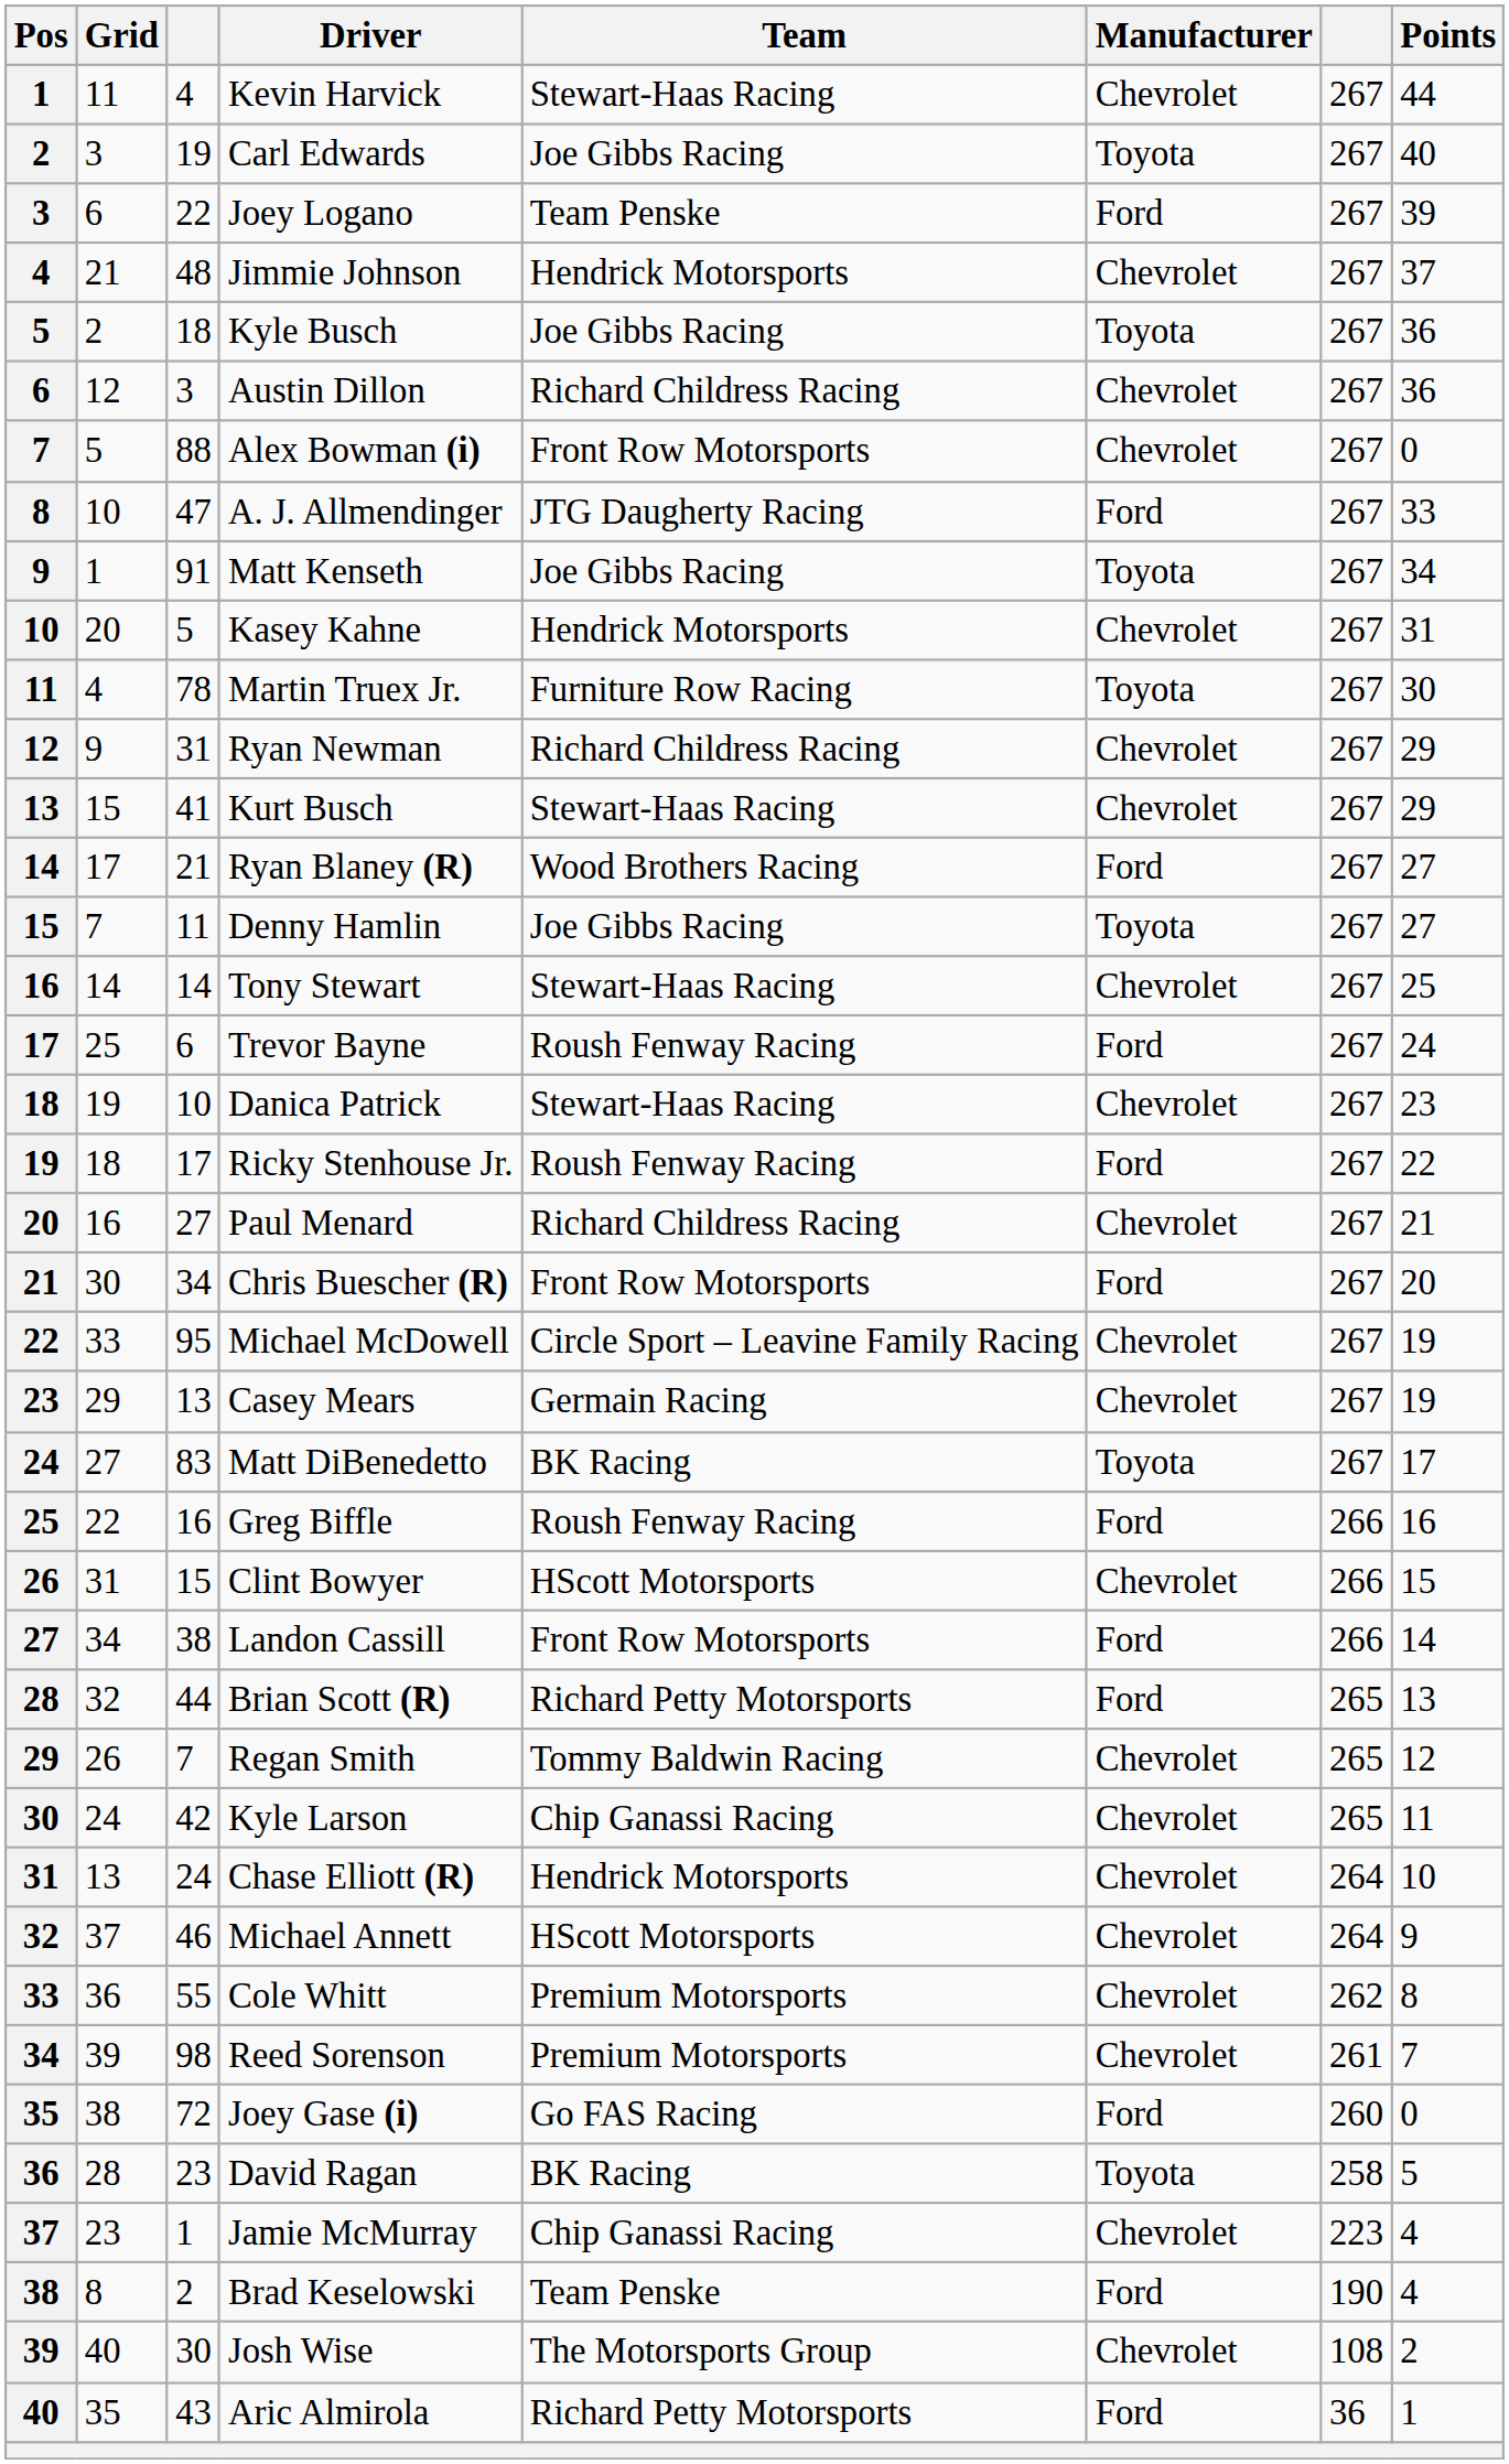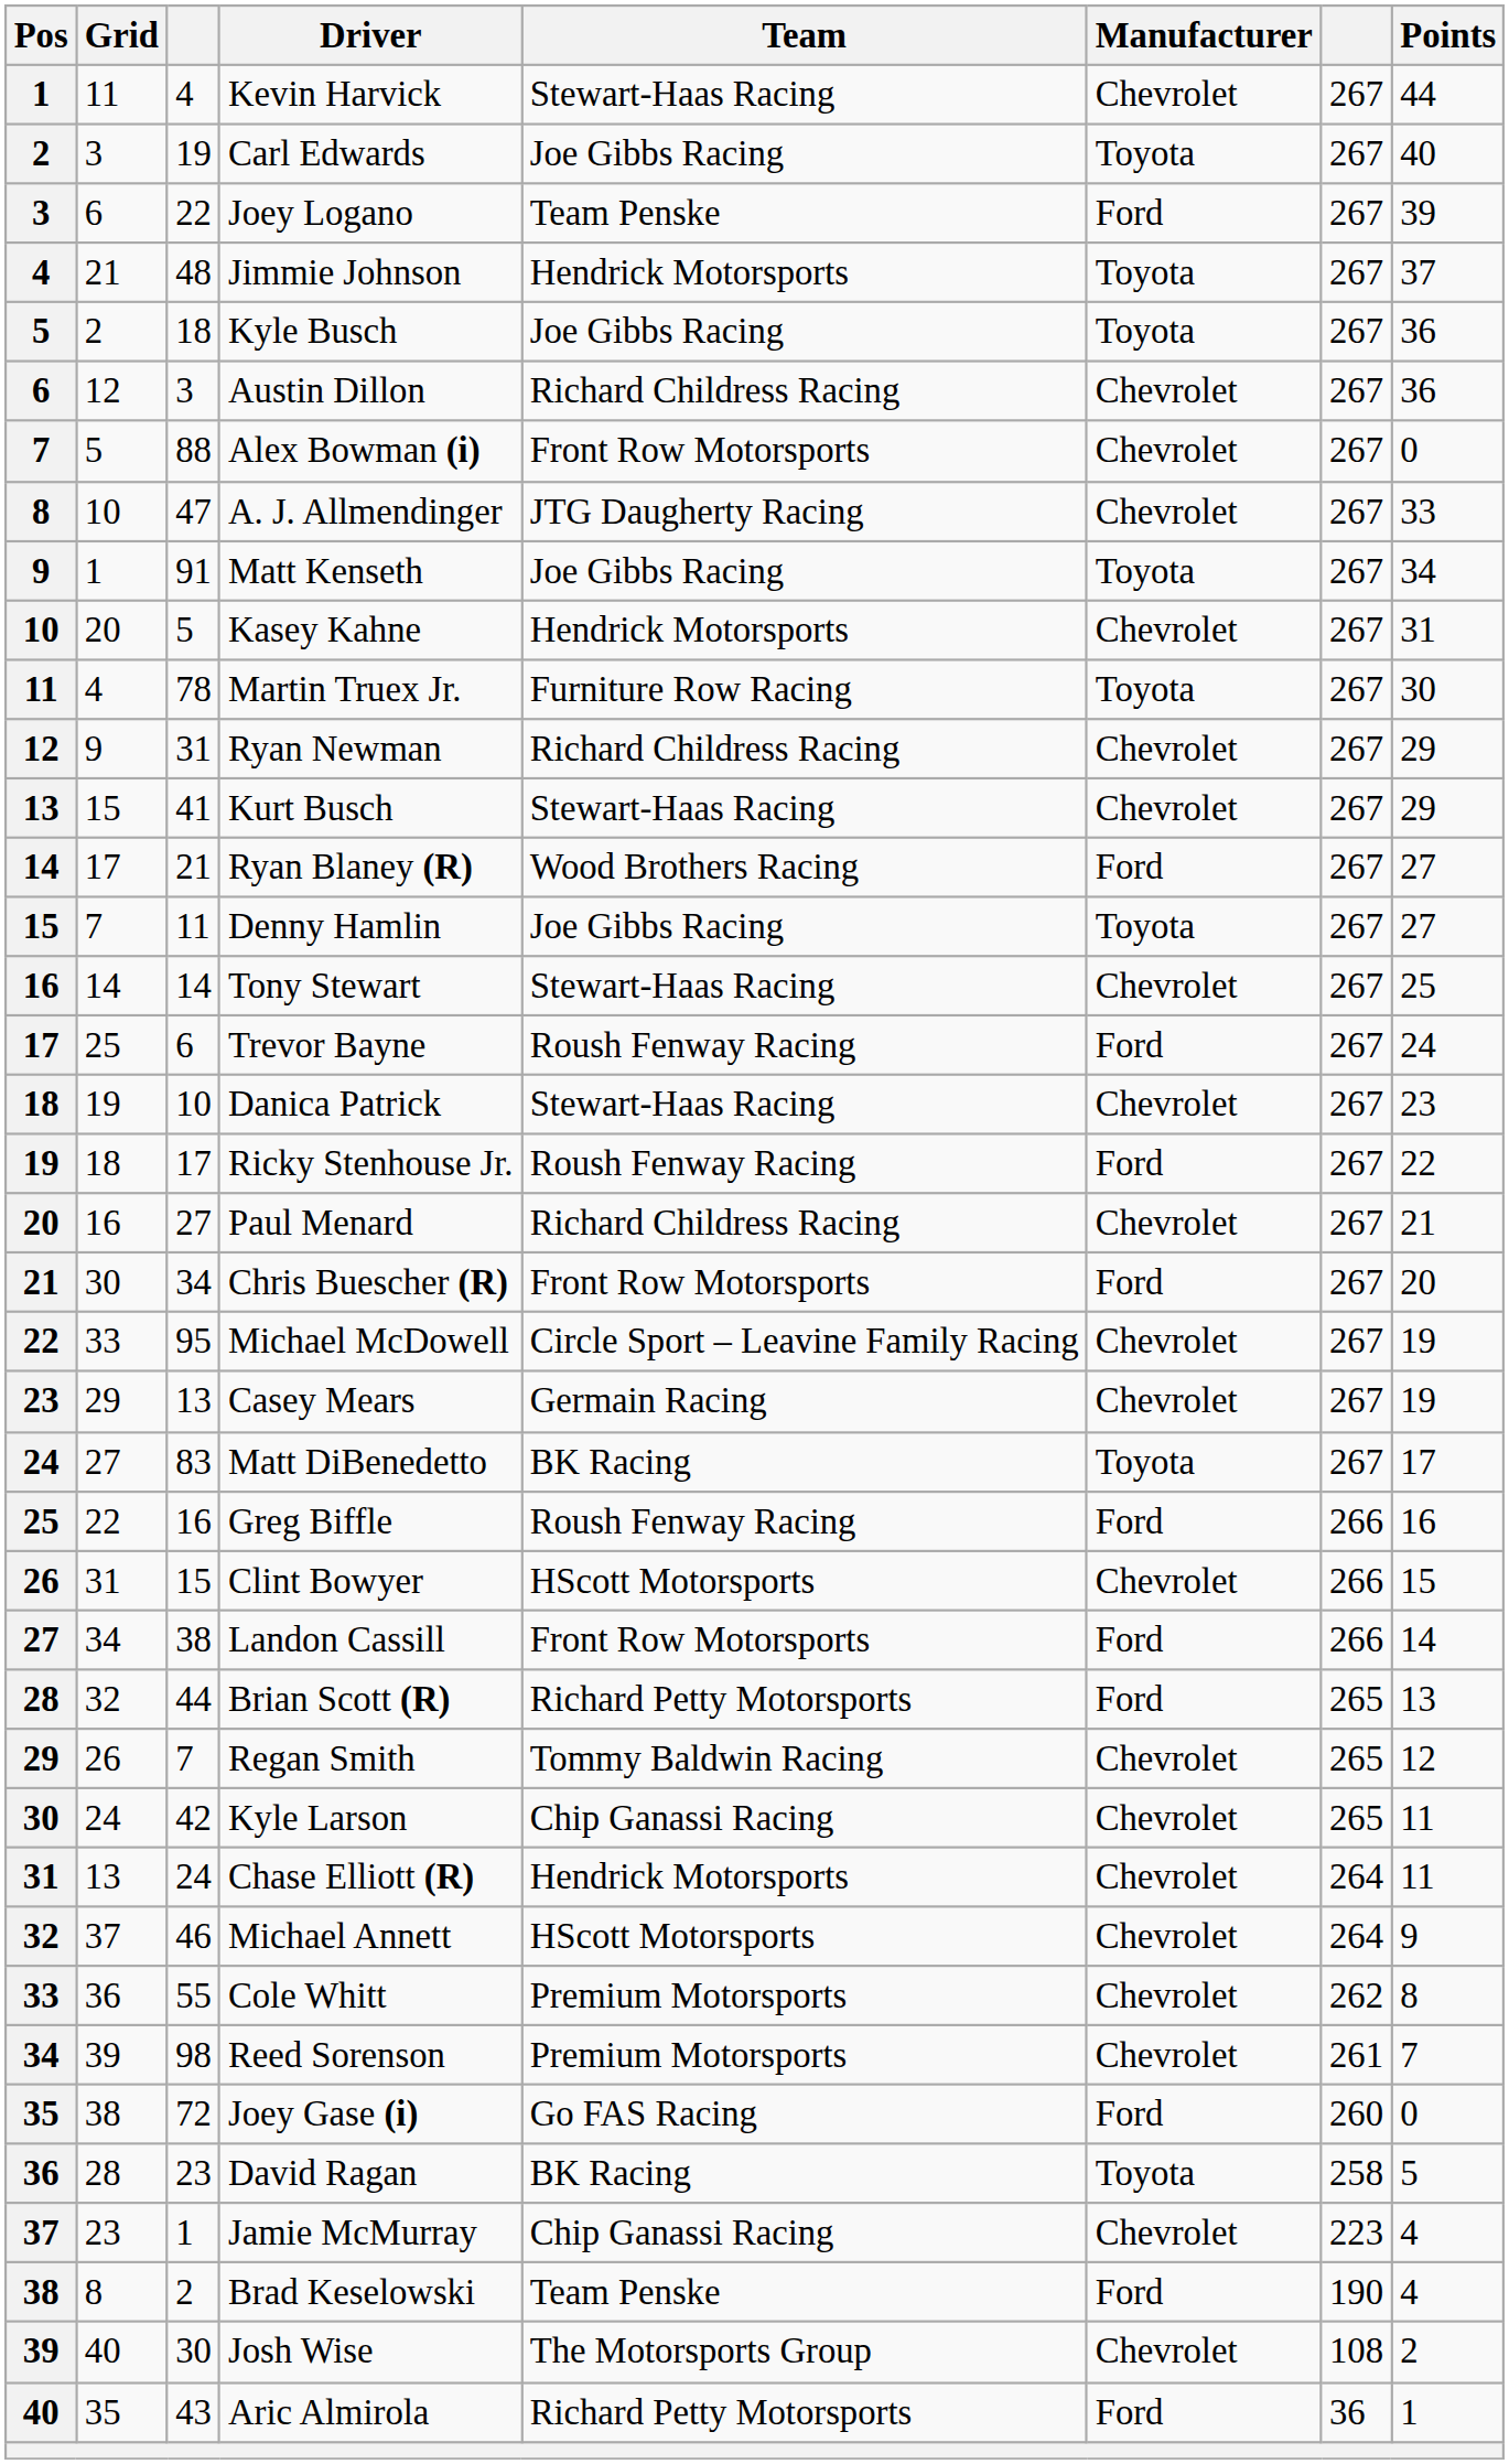 <table class="wikitable" style="font-size:95%">
 <tr>
 <th>Pos</th>
 <th>Grid</th>
 <th></th>
 <th>Driver</th>
 <th>Team</th>
 <th>Manufacturer</th>
 <th></th>
 <th>Points</th>
 </tr>
 <tr>
 <th scope="row">1</th>
 <td>11</td>
 <td>4</td>
 <td>Kevin Harvick</td>
 <td>Stewart-Haas Racing</td>
 <td>Chevrolet</td>
 <td>267</td>
 <td>44</td>
 </tr>
 <tr>
 <th scope="row">2</th>
 <td>3</td>
 <td>19</td>
 <td>Carl Edwards</td>
 <td>Joe Gibbs Racing</td>
 <td>Toyota</td>
 <td>267</td>
 <td>40</td>
 </tr>
 <tr>
 <th scope="row">3</th>
 <td>6</td>
 <td>22</td>
 <td>Joey Logano</td>
 <td>Team Penske</td>
 <td>Ford</td>
 <td>267</td>
 <td>39</td>
 </tr>
 <tr>
 <th scope="row">4</th>
 <td>21</td>
 <td>48</td>
 <td>Jimmie Johnson</td>
 <td>Hendrick Motorsports</td>
-<td>Chevrolet</td>
+<td>Toyota</td>
 <td>267</td>
 <td>37</td>
 </tr>
 <tr>
 <th scope="row">5</th>
 <td>2</td>
 <td>18</td>
 <td>Kyle Busch</td>
 <td>Joe Gibbs Racing</td>
 <td>Toyota</td>
 <td>267</td>
 <td>36</td>
 </tr>
 <tr>
 <th scope="row">6</th>
 <td>12</td>
 <td>3</td>
 <td>Austin Dillon</td>
 <td>Richard Childress Racing</td>
 <td>Chevrolet</td>
 <td>267</td>
 <td>36</td>
 </tr>
 <tr>
 <th scope="row">7</th>
 <td>5</td>
 <td>88</td>
 <td>Alex Bowman <strong>(i)</strong></td>
 <td>Front Row Motorsports</td>
 <td>Chevrolet</td>
 <td>267</td>
 <td>0</td>
 </tr>
 <tr>
 <th scope="row">8</th>
 <td>10</td>
 <td>47</td>
 <td>A. J. Allmendinger</td>
 <td>JTG Daugherty Racing</td>
-<td>Ford</td>
+<td>Chevrolet</td>
 <td>267</td>
 <td>33</td>
 </tr>
 <tr>
 <th scope="row">9</th>
 <td>1</td>
 <td>91</td>
 <td>Matt Kenseth</td>
 <td>Joe Gibbs Racing</td>
 <td>Toyota</td>
 <td>267</td>
 <td>34</td>
 </tr>
 <tr>
 <th scope="row">10</th>
 <td>20</td>
 <td>5</td>
 <td>Kasey Kahne</td>
 <td>Hendrick Motorsports</td>
 <td>Chevrolet</td>
 <td>267</td>
 <td>31</td>
 </tr>
 <tr>
 <th scope="row">11</th>
 <td>4</td>
 <td>78</td>
 <td>Martin Truex Jr.</td>
 <td>Furniture Row Racing</td>
 <td>Toyota</td>
 <td>267</td>
 <td>30</td>
 </tr>
 <tr>
 <th scope="row">12</th>
 <td>9</td>
 <td>31</td>
 <td>Ryan Newman</td>
 <td>Richard Childress Racing</td>
 <td>Chevrolet</td>
 <td>267</td>
 <td>29</td>
 </tr>
 <tr>
 <th scope="row">13</th>
 <td>15</td>
 <td>41</td>
 <td>Kurt Busch</td>
 <td>Stewart-Haas Racing</td>
 <td>Chevrolet</td>
 <td>267</td>
 <td>29</td>
 </tr>
 <tr>
 <th scope="row">14</th>
 <td>17</td>
 <td>21</td>
 <td>Ryan Blaney <strong>(R)</strong></td>
 <td>Wood Brothers Racing</td>
 <td>Ford</td>
 <td>267</td>
 <td>27</td>
 </tr>
 <tr>
 <th scope="row">15</th>
 <td>7</td>
 <td>11</td>
 <td>Denny Hamlin</td>
 <td>Joe Gibbs Racing</td>
 <td>Toyota</td>
 <td>267</td>
 <td>27</td>
 </tr>
 <tr>
 <th scope="row">16</th>
 <td>14</td>
 <td>14</td>
 <td>Tony Stewart</td>
 <td>Stewart-Haas Racing</td>
 <td>Chevrolet</td>
 <td>267</td>
 <td>25</td>
 </tr>
 <tr>
 <th scope="row">17</th>
 <td>25</td>
 <td>6</td>
 <td>Trevor Bayne</td>
 <td>Roush Fenway Racing</td>
 <td>Ford</td>
 <td>267</td>
 <td>24</td>
 </tr>
 <tr>
 <th scope="row">18</th>
 <td>19</td>
 <td>10</td>
 <td>Danica Patrick</td>
 <td>Stewart-Haas Racing</td>
 <td>Chevrolet</td>
 <td>267</td>
 <td>23</td>
 </tr>
 <tr>
 <th scope="row">19</th>
 <td>18</td>
 <td>17</td>
 <td>Ricky Stenhouse Jr.</td>
 <td>Roush Fenway Racing</td>
 <td>Ford</td>
 <td>267</td>
 <td>22</td>
 </tr>
 <tr>
 <th scope="row">20</th>
 <td>16</td>
 <td>27</td>
 <td>Paul Menard</td>
 <td>Richard Childress Racing</td>
 <td>Chevrolet</td>
 <td>267</td>
 <td>21</td>
 </tr>
 <tr>
 <th scope="row">21</th>
 <td>30</td>
 <td>34</td>
 <td>Chris Buescher <strong>(R)</strong></td>
 <td>Front Row Motorsports</td>
 <td>Ford</td>
 <td>267</td>
 <td>20</td>
 </tr>
 <tr>
 <th scope="row">22</th>
 <td>33</td>
 <td>95</td>
 <td>Michael McDowell</td>
 <td>Circle Sport – Leavine Family Racing</td>
 <td>Chevrolet</td>
 <td>267</td>
 <td>19</td>
 </tr>
 <tr>
 <th scope="row">23</th>
 <td>29</td>
 <td>13</td>
 <td>Casey Mears</td>
 <td>Germain Racing</td>
 <td>Chevrolet</td>
 <td>267</td>
 <td>19</td>
 </tr>
 <tr>
 <th scope="row">24</th>
 <td>27</td>
 <td>83</td>
 <td>Matt DiBenedetto</td>
 <td>BK Racing</td>
 <td>Toyota</td>
 <td>267</td>
 <td>17</td>
 </tr>
 <tr>
 <th scope="row">25</th>
 <td>22</td>
 <td>16</td>
 <td>Greg Biffle</td>
 <td>Roush Fenway Racing</td>
 <td>Ford</td>
 <td>266</td>
 <td>16</td>
 </tr>
 <tr>
 <th scope="row">26</th>
 <td>31</td>
 <td>15</td>
 <td>Clint Bowyer</td>
 <td>HScott Motorsports</td>
 <td>Chevrolet</td>
 <td>266</td>
 <td>15</td>
 </tr>
 <tr>
 <th scope="row">27</th>
 <td>34</td>
 <td>38</td>
 <td>Landon Cassill</td>
 <td>Front Row Motorsports</td>
 <td>Ford</td>
 <td>266</td>
 <td>14</td>
 </tr>
 <tr>
 <th scope="row">28</th>
 <td>32</td>
 <td>44</td>
 <td>Brian Scott <strong>(R)</strong></td>
 <td>Richard Petty Motorsports</td>
 <td>Ford</td>
 <td>265</td>
 <td>13</td>
 </tr>
 <tr>
 <th scope="row">29</th>
 <td>26</td>
 <td>7</td>
 <td>Regan Smith</td>
 <td>Tommy Baldwin Racing</td>
 <td>Chevrolet</td>
 <td>265</td>
 <td>12</td>
 </tr>
 <tr>
 <th scope="row">30</th>
 <td>24</td>
 <td>42</td>
 <td>Kyle Larson</td>
 <td>Chip Ganassi Racing</td>
 <td>Chevrolet</td>
 <td>265</td>
 <td>11</td>
 </tr>
 <tr>
 <th scope="row">31</th>
 <td>13</td>
 <td>24</td>
 <td>Chase Elliott <strong>(R)</strong></td>
 <td>Hendrick Motorsports</td>
 <td>Chevrolet</td>
 <td>264</td>
-<td>10</td>
+<td>11</td>
 </tr>
 <tr>
 <th scope="row">32</th>
 <td>37</td>
 <td>46</td>
 <td>Michael Annett</td>
 <td>HScott Motorsports</td>
 <td>Chevrolet</td>
 <td>264</td>
 <td>9</td>
 </tr>
 <tr>
 <th scope="row">33</th>
 <td>36</td>
 <td>55</td>
 <td>Cole Whitt</td>
 <td>Premium Motorsports</td>
 <td>Chevrolet</td>
 <td>262</td>
 <td>8</td>
 </tr>
 <tr>
 <th scope="row">34</th>
 <td>39</td>
 <td>98</td>
 <td>Reed Sorenson</td>
 <td>Premium Motorsports</td>
 <td>Chevrolet</td>
 <td>261</td>
 <td>7</td>
 </tr>
 <tr>
 <th scope="row">35</th>
 <td>38</td>
 <td>72</td>
 <td>Joey Gase <strong>(i)</strong></td>
 <td>Go FAS Racing</td>
 <td>Ford</td>
 <td>260</td>
 <td>0</td>
 </tr>
 <tr>
 <th scope="row">36</th>
 <td>28</td>
 <td>23</td>
 <td>David Ragan</td>
 <td>BK Racing</td>
 <td>Toyota</td>
 <td>258</td>
 <td>5</td>
 </tr>
 <tr>
 <th scope="row">37</th>
 <td>23</td>
 <td>1</td>
 <td>Jamie McMurray</td>
 <td>Chip Ganassi Racing</td>
 <td>Chevrolet</td>
 <td>223</td>
 <td>4</td>
 </tr>
 <tr>
 <th scope="row">38</th>
 <td>8</td>
 <td>2</td>
 <td>Brad Keselowski</td>
 <td>Team Penske</td>
 <td>Ford</td>
 <td>190</td>
 <td>4</td>
 </tr>
 <tr>
 <th scope="row">39</th>
 <td>40</td>
 <td>30</td>
 <td>Josh Wise</td>
 <td>The Motorsports Group</td>
 <td>Chevrolet</td>
 <td>108</td>
 <td>2</td>
 </tr>
 <tr>
 <th scope="row">40</th>
 <td>35</td>
 <td>43</td>
 <td>Aric Almirola</td>
 <td>Richard Petty Motorsports</td>
 <td>Ford</td>
 <td>36</td>
 <td>1</td>
 </tr>
 <tr class="sortbottom">
 <th colspan="8"></th>
 </tr>
 </table>
